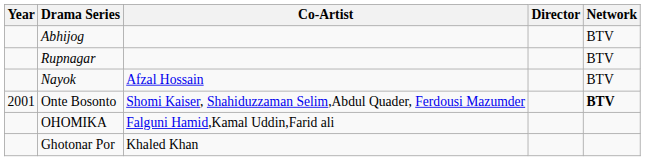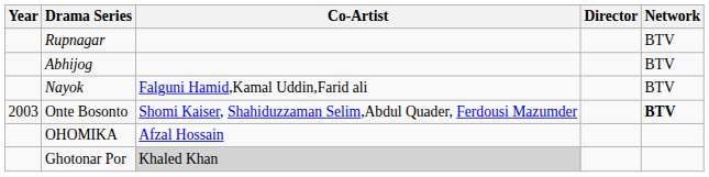 <table class="wikitable">
 <tr>
 <th>Year</th>
 <th>Drama Series</th>
 <th>Co-Artist</th>
 <th>Director</th>
 <th>Network</th>
 </tr>
 <tr>
 <td></td>
+<td><em>Rupnagar</em></td>
+<td></td>
+<td></td>
+<td>BTV</td>
+</tr>
+<tr>
+<td></td>
 <td><em>Abhijog</em></td>
 <td></td>
 <td></td>
 <td>BTV</td>
 </tr>
 <tr>
 <td></td>
-<td><em>Rupnagar</em></td>
-<td></td>
+<td><em>Nayok</em></td>
+<td><a href='#'>Falguni Hamid</a>,Kamal Uddin,Farid ali</td>
 <td></td>
 <td>BTV</td>
 </tr>
 <tr>
-<td></td>
-<td><em>Nayok</em></td>
-<td><a href='#'>Afzal Hossain</a></td>
-<td></td>
-<td>BTV</td>
-</tr>
-<tr>
-<td>2001</td>
+<td>2003</td>
 <td>Onte Bosonto</td>
 <td><a href='#'>Shomi Kaiser</a>, <a href='#'>Shahiduzzaman Selim</a>,Abdul Quader, <a href='#'>Ferdousi Mazumder</a></td>
 <td></td>
 <td><strong>BTV</strong></td>
 </tr>
 <tr>
 <td></td>
 <td>OHOMIKA</td>
-<td><a href='#'>Falguni Hamid</a>,Kamal Uddin,Farid ali</td>
+<td><a href='#'>Afzal Hossain</a></td>
 <td></td>
 <td></td>
 </tr>
 <tr>
 <td></td>
 <td>Ghotonar Por</td>
-<td>Khaled Khan</td>
+<td style="background: lightgrey;">Khaled Khan</td>
 <td></td>
 <td></td>
 </tr>
 </table>
